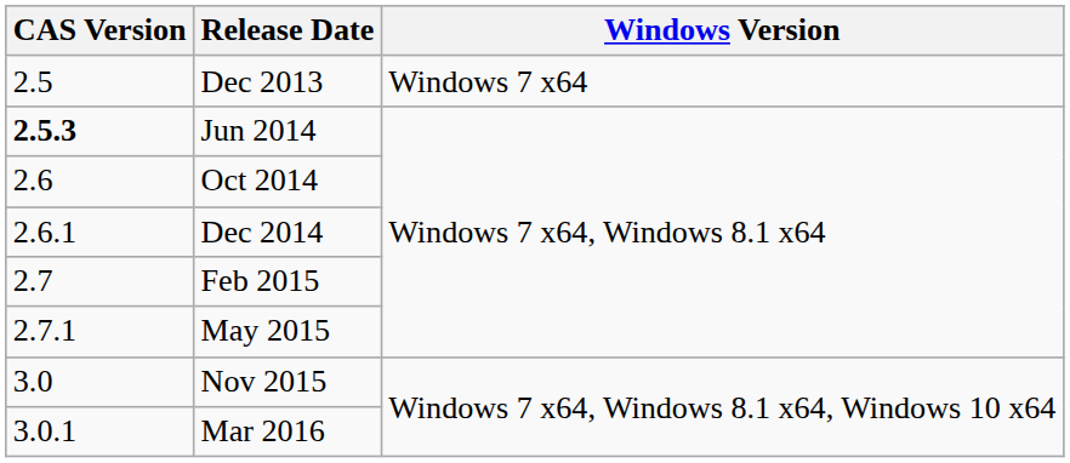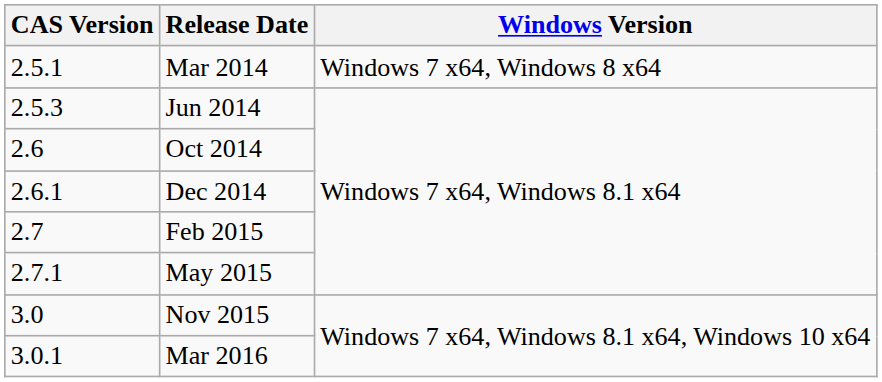 <table class="wikitable">
 <tr>
 <th>CAS Version</th>
 <th>Release Date</th>
 <th><a href='#'>Windows</a> Version</th>
 </tr>
 <tr>
-<td>2.5</td>
-<td>Dec 2013</td>
-<td>Windows 7 x64</td>
+<td>2.5.1</td>
+<td>Mar 2014</td>
+<td>Windows 7 x64, Windows 8 x64</td>
 </tr>
 <tr>
-<td><strong>2.5.3</strong></td>
+<td>2.5.3</td>
 <td>Jun 2014</td>
 <td rowspan="5">Windows 7 x64, Windows 8.1 x64</td>
 </tr>
 <tr>
 <td>2.6</td>
 <td>Oct 2014</td>
 </tr>
 <tr>
 <td>2.6.1</td>
 <td>Dec 2014</td>
 </tr>
 <tr>
 <td>2.7</td>
 <td>Feb 2015</td>
 </tr>
 <tr>
 <td>2.7.1</td>
 <td>May 2015</td>
 </tr>
 <tr>
 <td>3.0</td>
 <td>Nov 2015</td>
 <td rowspan="2">Windows 7 x64, Windows 8.1 x64, Windows 10 x64</td>
 </tr>
 <tr>
 <td>3.0.1</td>
 <td>Mar 2016</td>
 </tr>
 </table>
